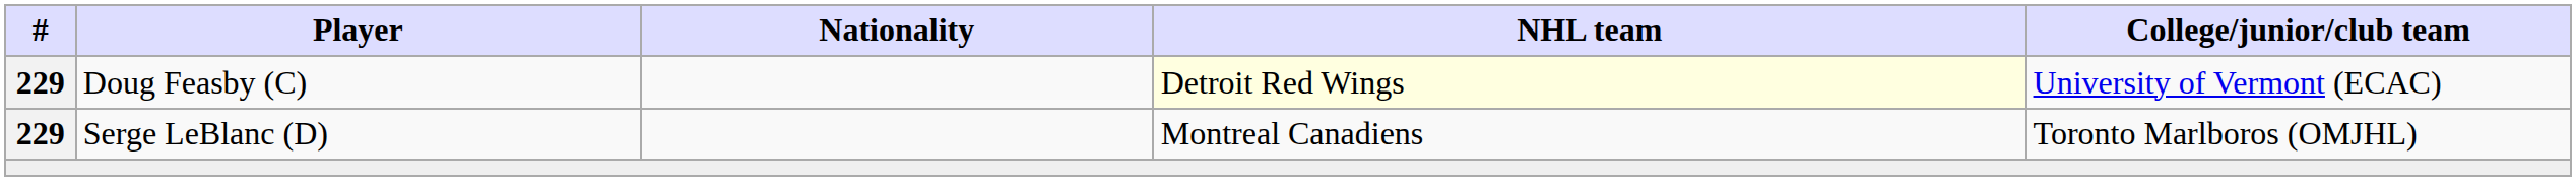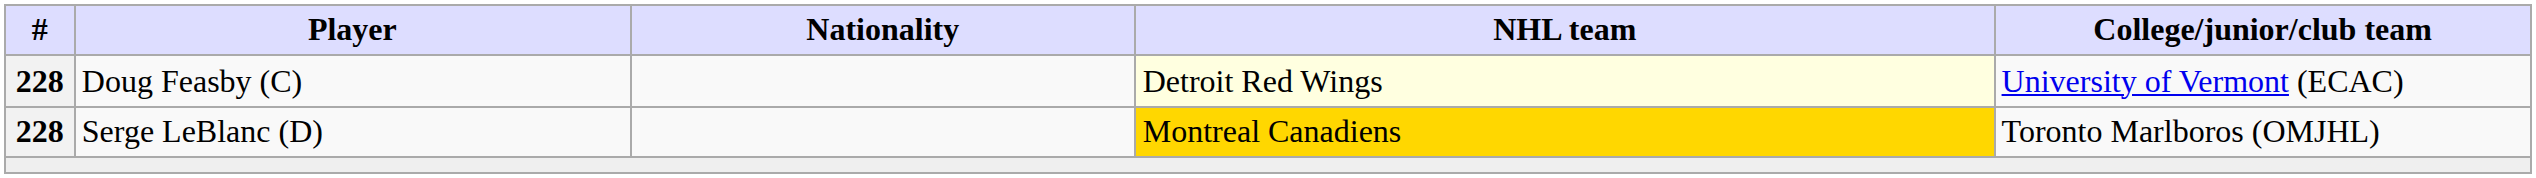 <table class="wikitable" style="width: 100%">
 <tr>
 <th style="background:#ddf; width:2.75%;">#</th>
 <th style="background:#ddf; width:22.0%;">Player</th>
 <th style="background:#ddf; width:20.0%;">Nationality</th>
 <th style="background:#ddf; width:34.0%;">NHL team</th>
 <th style="background:#ddf; width:100.0%;">College/junior/club team</th>
 </tr>
 <tr>
-<th>229</th>
+<th>228</th>
 <td>Doug Feasby (C)</td>
 <td></td>
 <td style="background: lightyellow;">Detroit Red Wings</td>
 <td><a href='#'>University of Vermont</a> (ECAC)</td>
 </tr>
 <tr>
-<th>229</th>
+<th>228</th>
 <td>Serge LeBlanc (D)</td>
 <td></td>
-<td>Montreal Canadiens</td>
+<td style="background: gold;">Montreal Canadiens</td>
 <td>Toronto Marlboros (OMJHL)</td>
 </tr>
 <tr>
 <td align=center colspan="6" bgcolor="#efefef"></td>
 </tr>
 </table>
